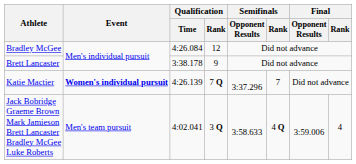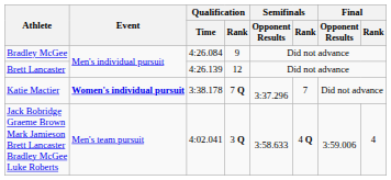 <table class=wikitable style="font-size:90%">
 <tr>
 <th rowspan="2">Athlete</th>
 <th rowspan="2">Event</th>
 <th colspan="2">Qualification</th>
 <th colspan="2">Semifinals</th>
 <th colspan="2">Final</th>
 </tr>
 <tr style="font-size:95%">
 <th>Time</th>
 <th>Rank</th>
 <th>Opponent<br>Results</th>
 <th>Rank</th>
 <th>Opponent<br>Results</th>
 <th>Rank</th>
 </tr>
 <tr align=center>
 <td align=left><a href='#'>Bradley McGee</a></td>
 <td align=left rowspan=2><a href='#'>Men's individual pursuit</a></td>
 <td>4:26.084</td>
-<td>12</td>
+<td>9</td>
 <td colspan=4>Did not advance</td>
 </tr>
 <tr align=center>
 <td align=left><a href='#'>Brett Lancaster</a></td>
-<td>3:38.178</td>
-<td>9</td>
+<td>4:26.139</td>
+<td>12</td>
 <td colspan=4>Did not advance</td>
 </tr>
 <tr align=center>
 <td align=left><a href='#'>Katie Mactier</a></td>
 <td align=left><strong><a href='#'>Women's individual pursuit</a></strong></td>
-<td>4:26.139</td>
+<td>3:38.178</td>
 <td>7 <strong>Q</strong></td>
 <td><br>3:37.296</td>
 <td>7</td>
 <td colspan=2>Did not advance</td>
 </tr>
 <tr align=center>
 <td align=left><a href='#'>Jack Bobridge</a> <br><a href='#'>Graeme Brown</a><br><a href='#'>Mark Jamieson</a> <br><a href='#'>Brett Lancaster</a><br><a href='#'>Bradley McGee</a><br><a href='#'>Luke Roberts</a></td>
 <td align=left><a href='#'>Men's team pursuit</a></td>
 <td>4:02.041</td>
 <td>3 <strong>Q</strong></td>
 <td><br>3:58.633</td>
 <td>4 <strong>Q</strong></td>
 <td><br>3:59.006</td>
 <td>4</td>
 </tr>
 </table>
